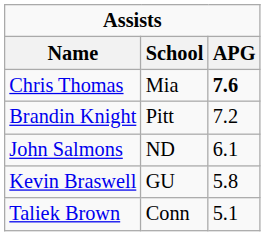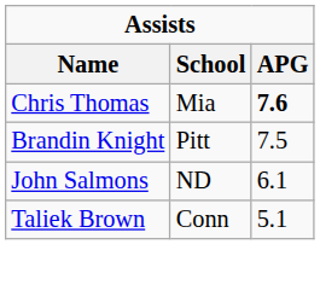 <table class="wikitable">
 <tr>
 <td colspan=3 style="text-align:center;"><strong>Assists</strong></td>
 </tr>
 <tr>
 <th>Name</th>
 <th>School</th>
 <th>APG</th>
 </tr>
 <tr>
 <td><a href='#'>Chris Thomas</a></td>
 <td>Mia</td>
 <td><strong>7.6</strong></td>
 </tr>
 <tr>
 <td><a href='#'>Brandin Knight</a></td>
 <td>Pitt</td>
-<td>7.2</td>
+<td>7.5</td>
 </tr>
 <tr>
 <td><a href='#'>John Salmons</a></td>
 <td>ND</td>
 <td>6.1</td>
 </tr>
 <tr>
-<td><a href='#'>Kevin Braswell</a></td>
-<td>GU</td>
-<td>5.8</td>
-</tr>
-<tr>
 <td><a href='#'>Taliek Brown</a></td>
 <td>Conn</td>
 <td>5.1</td>
 </tr>
 </table>
